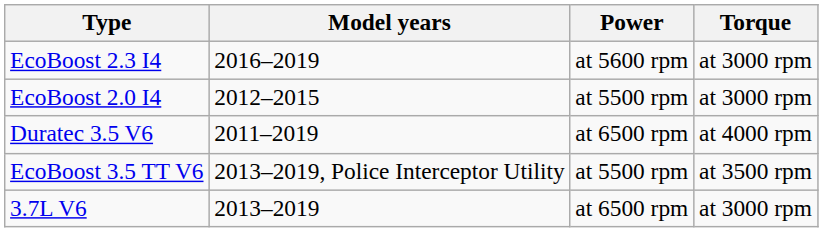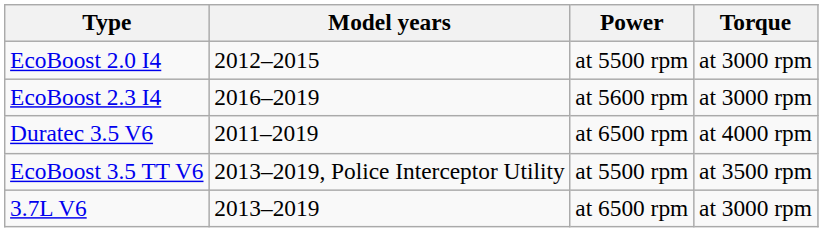 <table class="wikitable">
 <tr>
 <th>Type</th>
 <th>Model years</th>
 <th>Power</th>
 <th>Torque</th>
 </tr>
 <tr>
+<td> <a href='#'>EcoBoost 2.0 I4</a></td>
+<td>2012–2015</td>
+<td> at 5500 rpm</td>
+<td> at 3000 rpm</td>
+</tr>
+<tr>
 <td> <a href='#'>EcoBoost 2.3 I4</a></td>
 <td>2016–2019</td>
 <td> at 5600 rpm</td>
-<td> at 3000 rpm</td>
-</tr>
-<tr>
-<td> <a href='#'>EcoBoost 2.0 I4</a></td>
-<td>2012–2015</td>
-<td> at 5500 rpm</td>
 <td> at 3000 rpm</td>
 </tr>
 <tr>
 <td> <a href='#'>Duratec 3.5 V6</a></td>
 <td>2011–2019</td>
 <td> at 6500 rpm</td>
 <td> at 4000 rpm</td>
 </tr>
 <tr>
 <td> <a href='#'>EcoBoost 3.5 TT V6</a></td>
 <td>2013–2019, Police Interceptor Utility</td>
 <td> at 5500 rpm</td>
 <td> at 3500 rpm</td>
 </tr>
 <tr>
 <td> <a href='#'>3.7L V6</a></td>
 <td>2013–2019</td>
 <td> at 6500 rpm</td>
 <td> at 3000 rpm</td>
 </tr>
 </table>
